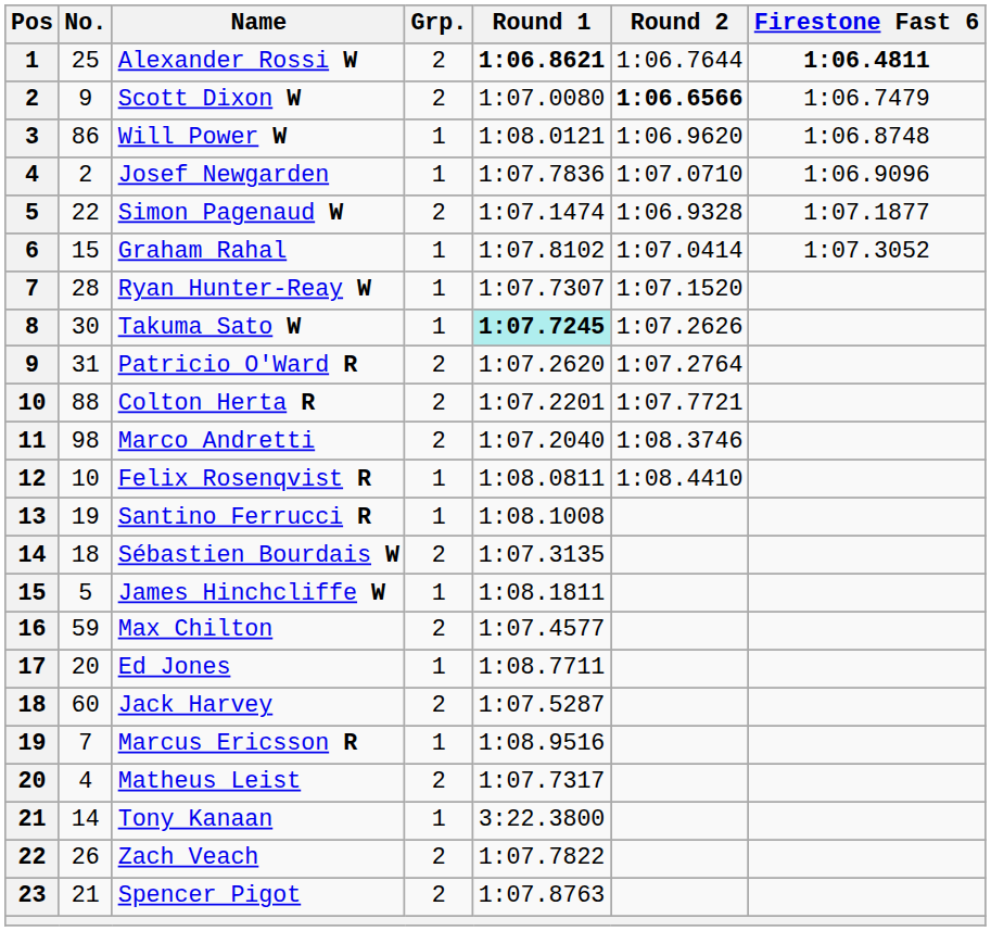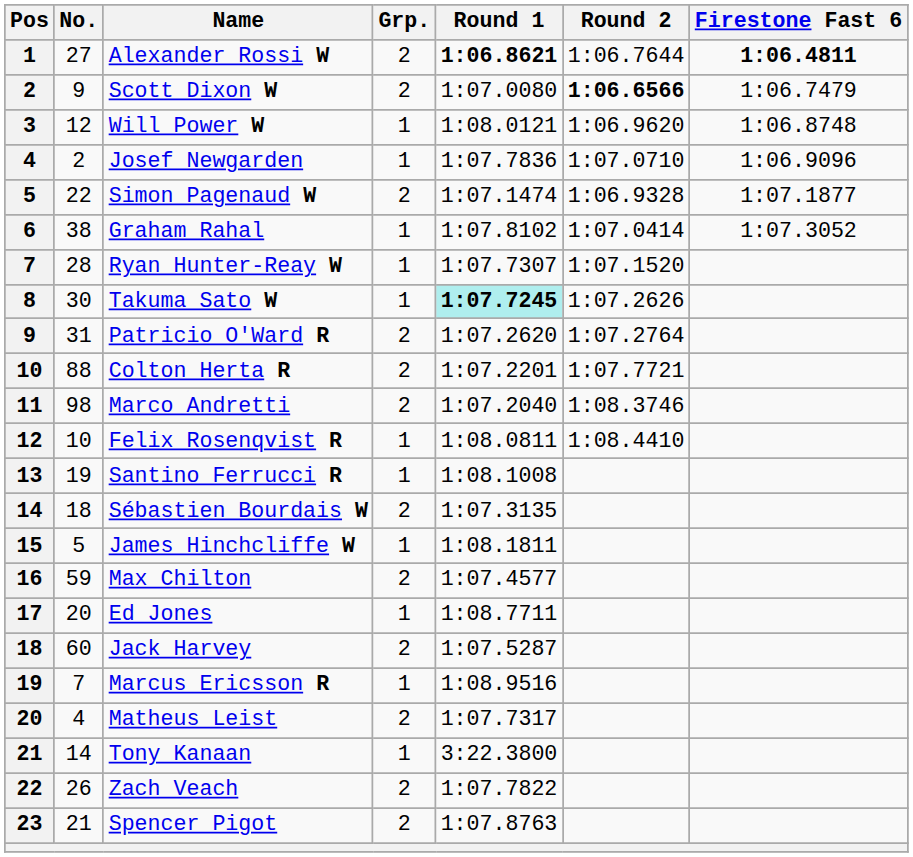 <table class="wikitable sortable" style="text-align:center; font-size: 95%;">
 <tr>
 <th>Pos</th>
 <th>No.</th>
 <th>Name</th>
 <th>Grp.</th>
 <th>Round 1</th>
 <th>Round 2</th>
 <th><a href='#'>Firestone</a> Fast 6</th>
 </tr>
 <tr>
 <th scope="row">1</th>
-<td>25</td>
+<td>27</td>
 <td align="left"> <a href='#'>Alexander Rossi</a> <strong><span>W</span></strong></td>
 <td>2</td>
 <td><strong>1:06.8621</strong></td>
 <td>1:06.7644</td>
 <td><strong>1:06.4811</strong></td>
 </tr>
 <tr>
 <th scope="row">2</th>
 <td>9</td>
 <td align="left"> <a href='#'>Scott Dixon</a> <strong><span>W</span></strong></td>
 <td>2</td>
 <td>1:07.0080</td>
 <td><strong>1:06.6566</strong></td>
 <td>1:06.7479</td>
 </tr>
 <tr>
 <th scope="row">3</th>
-<td>86</td>
+<td>12</td>
 <td align="left"> <a href='#'>Will Power</a> <strong><span>W</span></strong></td>
 <td>1</td>
 <td>1:08.0121</td>
 <td>1:06.9620</td>
 <td>1:06.8748</td>
 </tr>
 <tr>
 <th scope="row">4</th>
 <td>2</td>
 <td align="left"> <a href='#'>Josef Newgarden</a></td>
 <td>1</td>
 <td>1:07.7836</td>
 <td>1:07.0710</td>
 <td>1:06.9096</td>
 </tr>
 <tr>
 <th scope="row">5</th>
 <td>22</td>
 <td align="left"> <a href='#'>Simon Pagenaud</a> <strong><span>W</span></strong></td>
 <td>2</td>
 <td>1:07.1474</td>
 <td>1:06.9328</td>
 <td>1:07.1877</td>
 </tr>
 <tr>
 <th scope="row">6</th>
-<td>15</td>
+<td>38</td>
 <td align="left"> <a href='#'>Graham Rahal</a></td>
 <td>1</td>
 <td>1:07.8102</td>
 <td>1:07.0414</td>
 <td>1:07.3052</td>
 </tr>
 <tr>
 <th scope="row">7</th>
 <td>28</td>
 <td align="left"> <a href='#'>Ryan Hunter-Reay</a> <strong><span>W</span></strong></td>
 <td>1</td>
 <td>1:07.7307</td>
 <td>1:07.1520</td>
 <td></td>
 </tr>
 <tr>
 <th scope="row">8</th>
 <td>30</td>
 <td align="left"> <a href='#'>Takuma Sato</a> <strong><span>W</span></strong></td>
 <td>1</td>
 <td style="background: paleturquoise;"><strong>1:07.7245</strong></td>
 <td>1:07.2626</td>
 <td></td>
 </tr>
 <tr>
 <th scope="row">9</th>
 <td>31</td>
 <td align="left"> <a href='#'>Patricio O'Ward</a> <strong><span>R</span></strong></td>
 <td>2</td>
 <td>1:07.2620</td>
 <td>1:07.2764</td>
 <td></td>
 </tr>
 <tr>
 <th>10</th>
 <td>88</td>
 <td align="left"> <a href='#'>Colton Herta</a> <strong><span>R</span></strong></td>
 <td>2</td>
 <td>1:07.2201</td>
 <td>1:07.7721</td>
 <td></td>
 </tr>
 <tr>
 <th scope="row">11</th>
 <td>98</td>
 <td align="left"> <a href='#'>Marco Andretti</a></td>
 <td>2</td>
 <td>1:07.2040</td>
 <td>1:08.3746</td>
 <td></td>
 </tr>
 <tr>
 <th scope="row">12</th>
 <td>10</td>
 <td align="left"> <a href='#'>Felix Rosenqvist</a> <strong><span>R</span></strong></td>
 <td>1</td>
 <td>1:08.0811</td>
 <td>1:08.4410</td>
 <td></td>
 </tr>
 <tr>
 <th scope="row">13</th>
 <td>19</td>
 <td align="left"> <a href='#'>Santino Ferrucci</a> <strong><span>R</span></strong></td>
 <td>1</td>
 <td>1:08.1008</td>
 <td></td>
 <td></td>
 </tr>
 <tr>
 <th scope="row">14</th>
 <td>18</td>
 <td align="left"> <a href='#'>Sébastien Bourdais</a> <strong><span>W</span></strong></td>
 <td>2</td>
 <td>1:07.3135</td>
 <td></td>
 <td></td>
 </tr>
 <tr>
 <th scope="row">15</th>
 <td>5</td>
 <td align="left"> <a href='#'>James Hinchcliffe</a> <strong><span>W</span></strong></td>
 <td>1</td>
 <td>1:08.1811</td>
 <td></td>
 <td></td>
 </tr>
 <tr>
 <th>16</th>
 <td>59</td>
 <td align="left"> <a href='#'>Max Chilton</a></td>
 <td>2</td>
 <td>1:07.4577</td>
 <td></td>
 <td></td>
 </tr>
 <tr>
 <th scope="row">17</th>
 <td>20</td>
 <td align="left"> <a href='#'>Ed Jones</a></td>
 <td>1</td>
 <td>1:08.7711</td>
 <td></td>
 <td></td>
 </tr>
 <tr>
 <th>18</th>
 <td>60</td>
 <td align="left"> <a href='#'>Jack Harvey</a></td>
 <td>2</td>
 <td>1:07.5287</td>
 <td></td>
 <td></td>
 </tr>
 <tr>
 <th scope="row">19</th>
 <td>7</td>
 <td align="left"> <a href='#'>Marcus Ericsson</a> <strong><span>R</span></strong></td>
 <td>1</td>
 <td>1:08.9516</td>
 <td></td>
 <td></td>
 </tr>
 <tr>
 <th scope="row">20</th>
 <td>4</td>
 <td align="left"> <a href='#'>Matheus Leist</a></td>
 <td>2</td>
 <td>1:07.7317</td>
 <td></td>
 <td></td>
 </tr>
 <tr>
 <th scope="row">21</th>
 <td>14</td>
 <td align="left"> <a href='#'>Tony Kanaan</a></td>
 <td>1</td>
 <td>3:22.3800</td>
 <td></td>
 <td></td>
 </tr>
 <tr>
 <th scope="row">22</th>
 <td>26</td>
 <td align="left"> <a href='#'>Zach Veach</a></td>
 <td>2</td>
 <td>1:07.7822</td>
 <td></td>
 <td></td>
 </tr>
 <tr>
 <th>23</th>
 <td>21</td>
 <td align="left"> <a href='#'>Spencer Pigot</a></td>
 <td>2</td>
 <td>1:07.8763</td>
 <td></td>
 <td></td>
 </tr>
 <tr>
 <th colspan="11"></th>
 </tr>
 </table>
